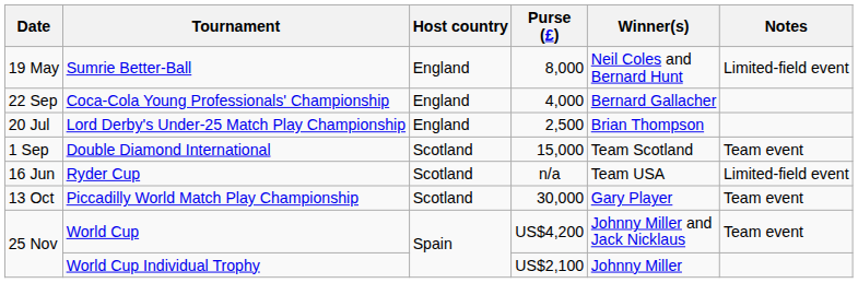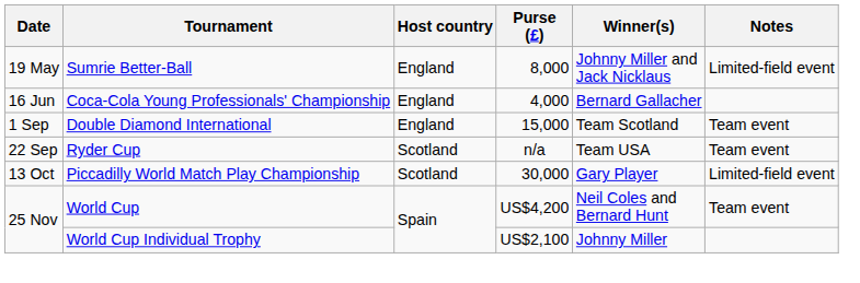 <table class="wikitable" style="font-size:95%">
 <tr>
 <th>Date</th>
 <th>Tournament</th>
 <th>Host country</th>
 <th>Purse<br>(<a href='#'>£</a>)</th>
 <th>Winner(s)</th>
 <th>Notes</th>
 </tr>
 <tr>
 <td>19 May</td>
 <td><a href='#'>Sumrie Better-Ball</a></td>
 <td>England</td>
 <td align=right>8,000</td>
-<td> <a href='#'>Neil Coles</a> and<br> <a href='#'>Bernard Hunt</a></td>
+<td> <a href='#'>Johnny Miller</a> and<br> <a href='#'>Jack Nicklaus</a></td>
 <td>Limited-field event</td>
 </tr>
 <tr>
-<td>22 Sep</td>
+<td>16 Jun</td>
 <td><a href='#'>Coca-Cola Young Professionals' Championship</a></td>
 <td>England</td>
 <td align=right>4,000</td>
 <td> <a href='#'>Bernard Gallacher</a></td>
 <td></td>
 </tr>
 <tr>
-<td>20 Jul</td>
-<td><a href='#'>Lord Derby's Under-25 Match Play Championship</a></td>
-<td>England</td>
-<td align=right>2,500</td>
-<td> <a href='#'>Brian Thompson</a></td>
-<td></td>
-</tr>
-<tr>
 <td>1 Sep</td>
 <td><a href='#'>Double Diamond International</a></td>
-<td>Scotland</td>
+<td>England</td>
 <td align=right>15,000</td>
 <td> Team Scotland</td>
 <td>Team event</td>
 </tr>
 <tr>
-<td>16 Jun</td>
+<td>22 Sep</td>
 <td><a href='#'>Ryder Cup</a></td>
 <td>Scotland</td>
 <td align=center>n/a</td>
 <td> Team USA</td>
-<td>Limited-field event</td>
+<td>Team event</td>
 </tr>
 <tr>
 <td>13 Oct</td>
 <td><a href='#'>Piccadilly World Match Play Championship</a></td>
 <td>Scotland</td>
 <td align=right>30,000</td>
 <td> <a href='#'>Gary Player</a></td>
-<td>Team event</td>
+<td>Limited-field event</td>
 </tr>
 <tr>
 <td rowspan=2>25 Nov</td>
 <td><a href='#'>World Cup</a></td>
 <td rowspan=2>Spain</td>
 <td align=right>US$4,200</td>
-<td> <a href='#'>Johnny Miller</a> and<br> <a href='#'>Jack Nicklaus</a></td>
+<td> <a href='#'>Neil Coles</a> and<br> <a href='#'>Bernard Hunt</a></td>
 <td>Team event</td>
 </tr>
 <tr>
 <td><a href='#'>World Cup Individual Trophy</a></td>
 <td align=right>US$2,100</td>
 <td> <a href='#'>Johnny Miller</a></td>
 <td></td>
 </tr>
 </table>
